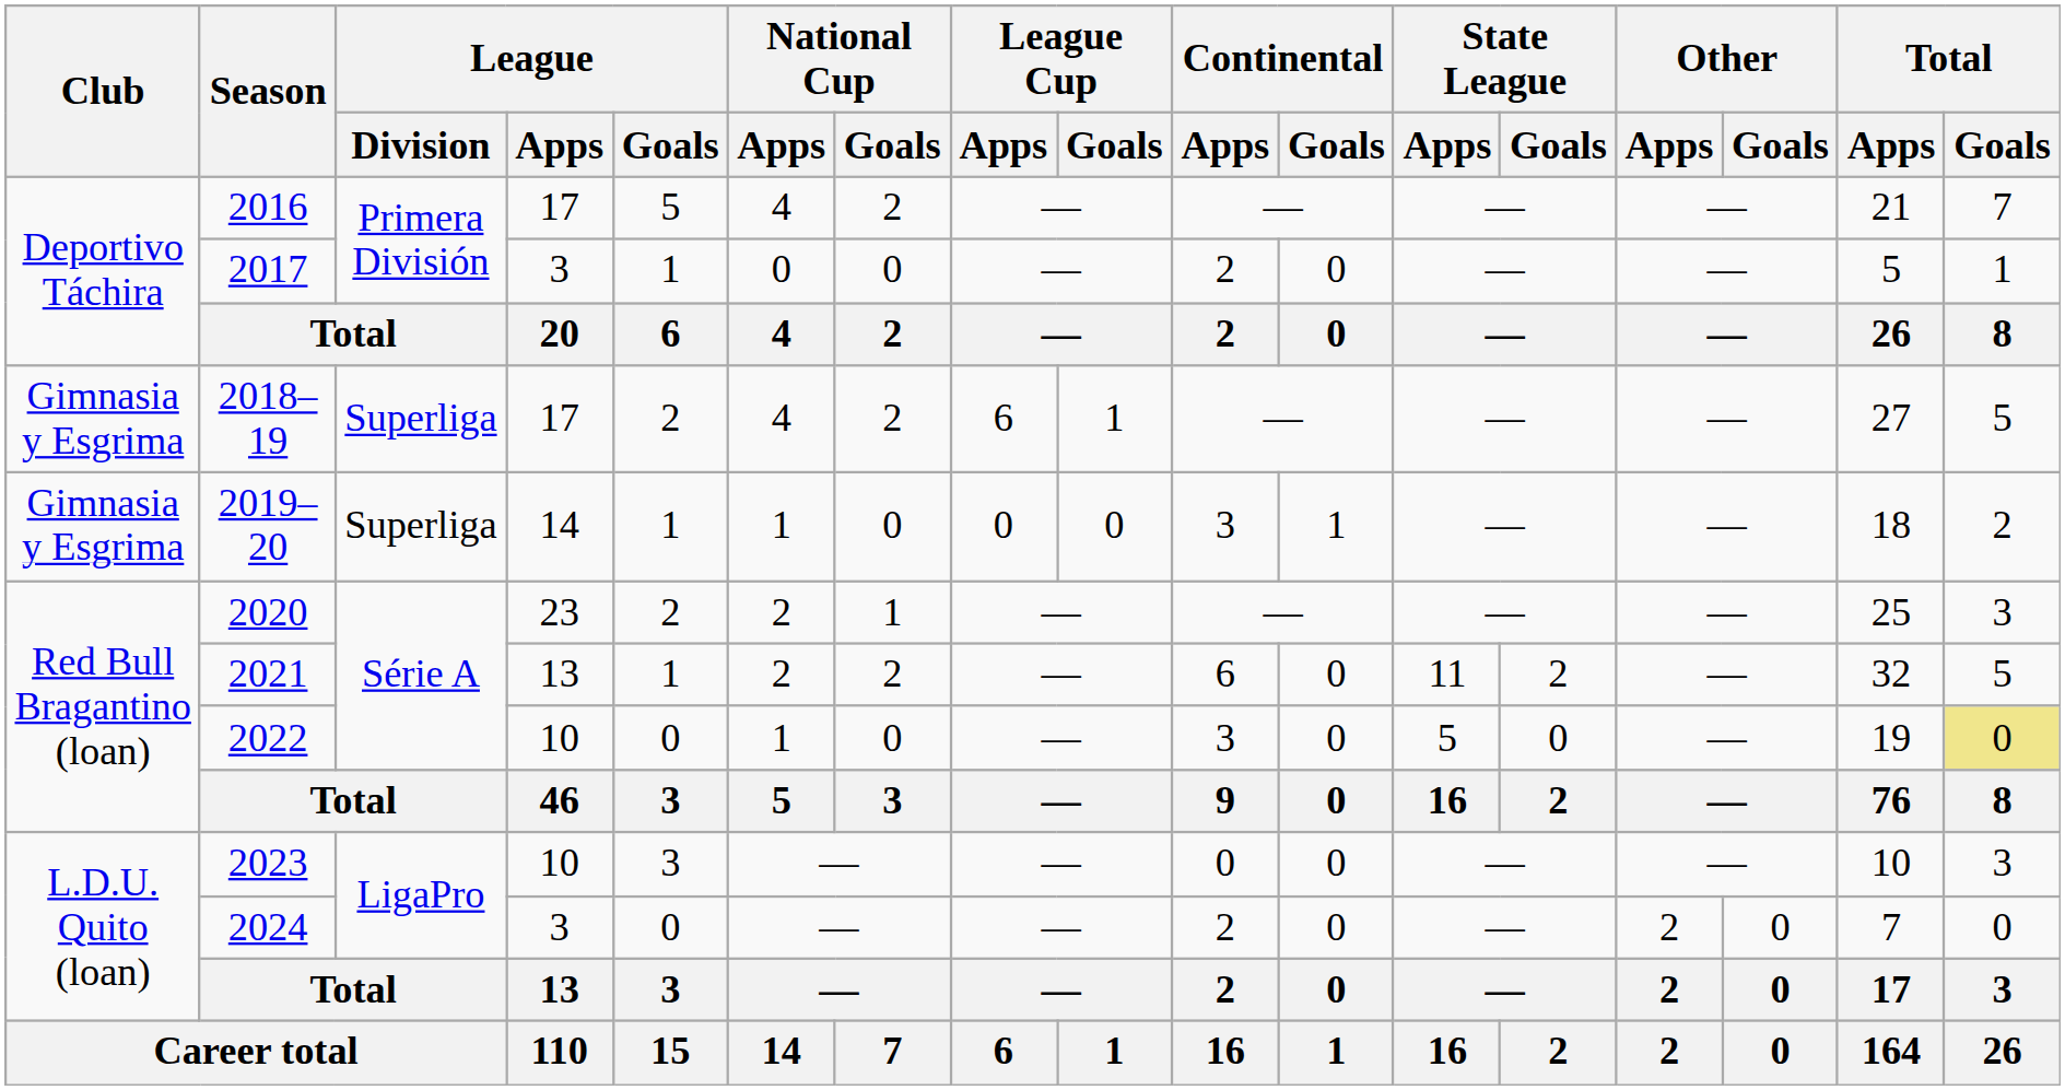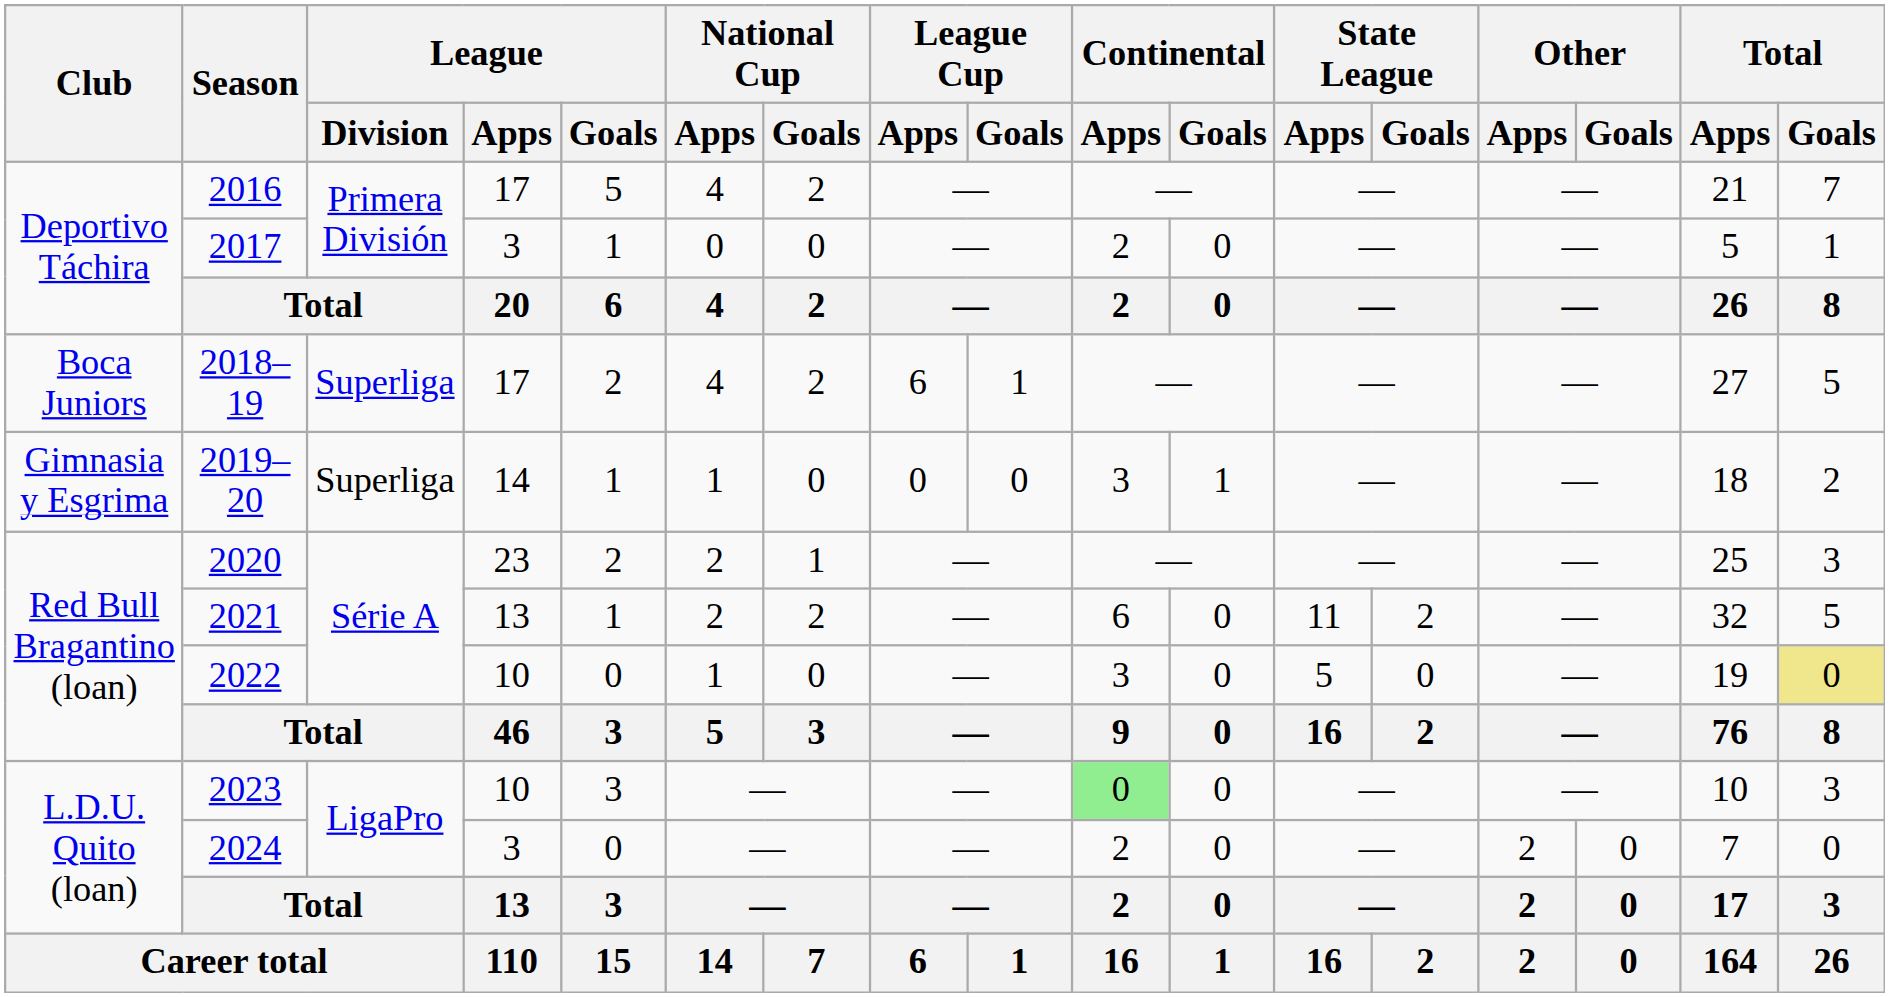 <table class="wikitable" style="text-align: center">
 <tr>
 <th rowspan="2">Club</th>
 <th rowspan="2">Season</th>
 <th colspan="3">League</th>
 <th colspan="2">National Cup</th>
 <th colspan="2">League Cup</th>
 <th colspan="2">Continental</th>
 <th colspan="2">State League</th>
 <th colspan="2">Other</th>
 <th colspan="2">Total</th>
 </tr>
 <tr>
 <th>Division</th>
 <th>Apps</th>
 <th>Goals</th>
 <th>Apps</th>
 <th>Goals</th>
 <th>Apps</th>
 <th>Goals</th>
 <th>Apps</th>
 <th>Goals</th>
 <th>Apps</th>
 <th>Goals</th>
 <th>Apps</th>
 <th>Goals</th>
 <th>Apps</th>
 <th>Goals</th>
 </tr>
 <tr>
 <td rowspan="3"><a href='#'>Deportivo Táchira</a></td>
 <td><a href='#'>2016</a></td>
 <td rowspan="2"><a href='#'>Primera División</a></td>
 <td>17</td>
 <td>5</td>
 <td>4</td>
 <td>2</td>
 <td colspan="2">—</td>
 <td colspan="2">—</td>
 <td colspan="2">—</td>
 <td colspan="2">—</td>
 <td>21</td>
 <td>7</td>
 </tr>
 <tr>
 <td><a href='#'>2017</a></td>
 <td>3</td>
 <td>1</td>
 <td>0</td>
 <td>0</td>
 <td colspan="2">—</td>
 <td>2</td>
 <td>0</td>
 <td colspan="2">—</td>
 <td colspan="2">—</td>
 <td>5</td>
 <td>1</td>
 </tr>
 <tr>
 <th colspan="2">Total</th>
 <th>20</th>
 <th>6</th>
 <th>4</th>
 <th>2</th>
 <th colspan="2">—</th>
 <th>2</th>
 <th>0</th>
 <th colspan="2">—</th>
 <th colspan="2">—</th>
 <th>26</th>
 <th>8</th>
 </tr>
 <tr>
-<td><a href='#'>Gimnasia y Esgrima</a></td>
+<td><a href='#'>Boca Juniors</a></td>
 <td><a href='#'>2018–19</a></td>
 <td><a href='#'>Superliga</a></td>
 <td>17</td>
 <td>2</td>
 <td>4</td>
 <td>2</td>
 <td>6</td>
 <td>1</td>
 <td colspan="2">—</td>
 <td colspan="2">—</td>
 <td colspan="2">—</td>
 <td>27</td>
 <td>5</td>
 </tr>
 <tr>
 <td><a href='#'>Gimnasia y Esgrima</a></td>
 <td><a href='#'>2019–20</a></td>
 <td>Superliga</td>
 <td>14</td>
 <td>1</td>
 <td>1</td>
 <td>0</td>
 <td>0</td>
 <td>0</td>
 <td>3</td>
 <td>1</td>
 <td colspan="2">—</td>
 <td colspan="2">—</td>
 <td>18</td>
 <td>2</td>
 </tr>
 <tr>
 <td rowspan="4"><a href='#'>Red Bull Bragantino</a> (loan)</td>
 <td><a href='#'>2020</a></td>
 <td rowspan="3"><a href='#'>Série A</a></td>
 <td>23</td>
 <td>2</td>
 <td>2</td>
 <td>1</td>
 <td colspan="2">—</td>
 <td colspan="2">—</td>
 <td colspan="2">—</td>
 <td colspan="2">—</td>
 <td>25</td>
 <td>3</td>
 </tr>
 <tr>
 <td><a href='#'>2021</a></td>
 <td>13</td>
 <td>1</td>
 <td>2</td>
 <td>2</td>
 <td colspan="2">—</td>
 <td>6</td>
 <td>0</td>
 <td>11</td>
 <td>2</td>
 <td colspan="2">—</td>
 <td>32</td>
 <td>5</td>
 </tr>
 <tr>
 <td><a href='#'>2022</a></td>
 <td>10</td>
 <td>0</td>
 <td>1</td>
 <td>0</td>
 <td colspan="2">—</td>
 <td>3</td>
 <td>0</td>
 <td>5</td>
 <td>0</td>
 <td colspan="2">—</td>
 <td>19</td>
 <td style="background: khaki;">0</td>
 </tr>
 <tr>
 <th colspan="2">Total</th>
 <th>46</th>
 <th>3</th>
 <th>5</th>
 <th>3</th>
 <th colspan="2">—</th>
 <th>9</th>
 <th>0</th>
 <th>16</th>
 <th>2</th>
 <th colspan="2">—</th>
 <th>76</th>
 <th>8</th>
 </tr>
 <tr>
 <td rowspan="3"><a href='#'>L.D.U. Quito</a> (loan)</td>
 <td><a href='#'>2023</a></td>
 <td rowspan="2"><a href='#'>LigaPro</a></td>
 <td>10</td>
 <td>3</td>
 <td colspan="2">—</td>
 <td colspan="2">—</td>
-<td>0</td>
+<td style="background: lightgreen;">0</td>
 <td>0</td>
 <td colspan="2">—</td>
 <td colspan="2">—</td>
 <td>10</td>
 <td>3</td>
 </tr>
 <tr>
 <td><a href='#'>2024</a></td>
 <td>3</td>
 <td>0</td>
 <td colspan="2">—</td>
 <td colspan="2">—</td>
 <td>2</td>
 <td>0</td>
 <td colspan="2">—</td>
 <td>2</td>
 <td>0</td>
 <td>7</td>
 <td>0</td>
 </tr>
 <tr>
 <th colspan="2">Total</th>
 <th>13</th>
 <th>3</th>
 <th colspan="2">—</th>
 <th colspan="2">—</th>
 <th>2</th>
 <th>0</th>
 <th colspan="2">—</th>
 <th>2</th>
 <th>0</th>
 <th>17</th>
 <th>3</th>
 </tr>
 <tr>
 <th colspan="3"><strong>Career total</strong></th>
 <th>110</th>
 <th>15</th>
 <th>14</th>
 <th>7</th>
 <th>6</th>
 <th>1</th>
 <th>16</th>
 <th>1</th>
 <th>16</th>
 <th>2</th>
 <th>2</th>
 <th>0</th>
 <th>164</th>
 <th>26</th>
 </tr>
 </table>
